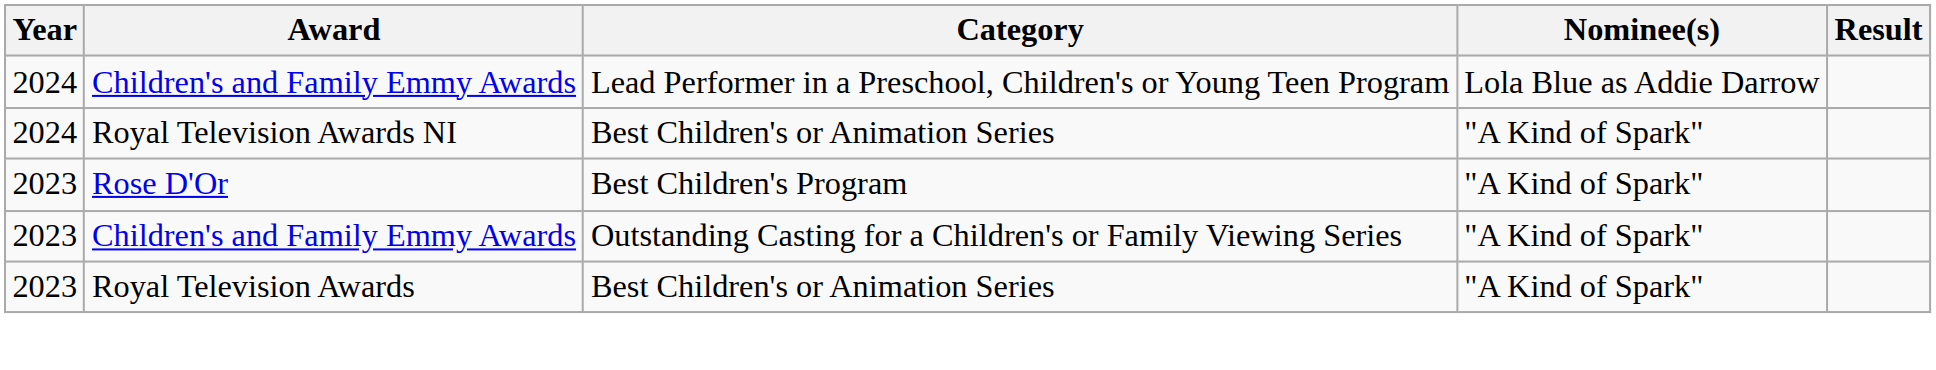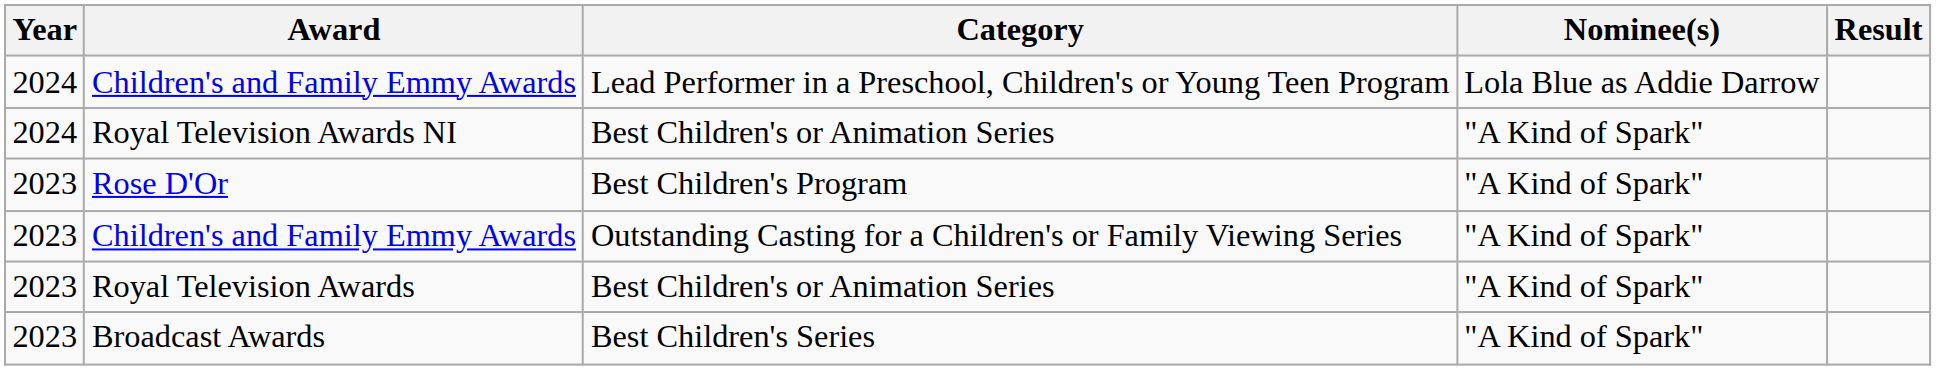 <table class="wikitable">
 <tr>
 <th>Year</th>
 <th>Award</th>
 <th>Category</th>
 <th>Nominee(s)</th>
 <th>Result</th>
 </tr>
 <tr>
 <td>2024</td>
 <td><a href='#'>Children's and Family Emmy Awards</a></td>
 <td>Lead Performer in a Preschool, Children's or Young Teen Program</td>
 <td>Lola Blue as Addie Darrow</td>
 <td></td>
 </tr>
 <tr>
 <td>2024</td>
 <td>Royal Television Awards NI</td>
 <td>Best Children's or Animation Series</td>
 <td>"A Kind of Spark"</td>
 <td></td>
 </tr>
 <tr>
 <td>2023</td>
 <td><a href='#'>Rose D'Or</a></td>
 <td>Best Children's Program</td>
 <td>"A Kind of Spark"</td>
 <td></td>
 </tr>
 <tr>
 <td>2023</td>
 <td><a href='#'>Children's and Family Emmy Awards</a></td>
 <td>Outstanding Casting for a Children's or Family Viewing Series</td>
 <td>"A Kind of Spark"</td>
 <td></td>
 </tr>
 <tr>
 <td>2023</td>
 <td>Royal Television Awards</td>
 <td>Best Children's or Animation Series</td>
 <td>"A Kind of Spark"</td>
 <td></td>
 </tr>
+<tr>
+<td>2023</td>
+<td>Broadcast Awards</td>
+<td>Best Children's Series</td>
+<td>"A Kind of Spark"</td>
+<td></td>
+</tr>
 </table>
